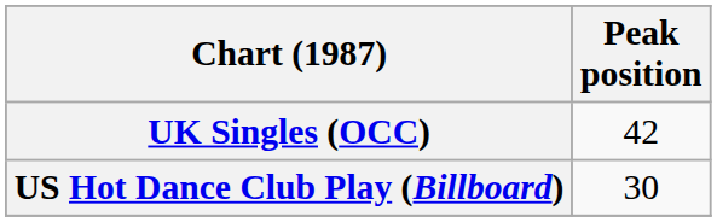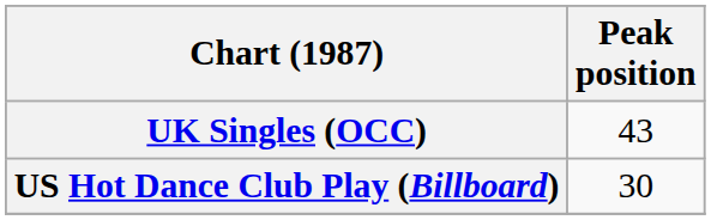 <table class="wikitable sortable plainrowheaders" style="text-align:center">
 <tr>
 <th>Chart (1987)</th>
 <th>Peak<br>position</th>
 </tr>
 <tr>
 <th scope="row"><a href='#'>UK Singles</a> (<a href='#'>OCC</a>)</th>
-<td>42</td>
+<td>43</td>
 </tr>
 <tr>
 <th scope="row">US <a href='#'>Hot Dance Club Play</a> (<em><a href='#'>Billboard</a></em>)</th>
 <td>30</td>
 </tr>
 <tr>
 </tr>
 </table>
